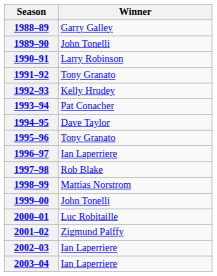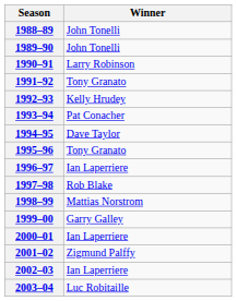 <table class="wikitable">
 <tr>
 <th scope="col" style="width:5em">Season</th>
 <th scope="col" style="width:15em">Winner</th>
 </tr>
 <tr>
 <th scope="row"><a href='#'>1988–89</a></th>
-<td><a href='#'>Garry Galley</a></td>
+<td><a href='#'>John Tonelli</a></td>
 </tr>
 <tr>
 <th scope="row"><a href='#'>1989–90</a></th>
 <td><a href='#'>John Tonelli</a></td>
 </tr>
 <tr>
 <th scope="row"><a href='#'>1990–91</a></th>
 <td><a href='#'>Larry Robinson</a></td>
 </tr>
 <tr>
 <th scope="row"><a href='#'>1991–92</a></th>
 <td><a href='#'>Tony Granato</a></td>
 </tr>
 <tr>
 <th scope="row"><a href='#'>1992–93</a></th>
 <td><a href='#'>Kelly Hrudey</a></td>
 </tr>
 <tr>
 <th scope="row"><a href='#'>1993–94</a></th>
 <td><a href='#'>Pat Conacher</a></td>
 </tr>
 <tr>
 <th scope="row"><a href='#'>1994–95</a></th>
 <td><a href='#'>Dave Taylor</a></td>
 </tr>
 <tr>
 <th scope="row"><a href='#'>1995–96</a></th>
 <td><a href='#'>Tony Granato</a></td>
 </tr>
 <tr>
 <th scope="row"><a href='#'>1996–97</a></th>
 <td><a href='#'>Ian Laperriere</a></td>
 </tr>
 <tr>
 <th scope="row"><a href='#'>1997–98</a></th>
 <td><a href='#'>Rob Blake</a></td>
 </tr>
 <tr>
 <th scope="row"><a href='#'>1998–99</a></th>
 <td><a href='#'>Mattias Norstrom</a></td>
 </tr>
 <tr>
 <th scope="row"><a href='#'>1999–00</a></th>
-<td><a href='#'>John Tonelli</a></td>
+<td><a href='#'>Garry Galley</a></td>
 </tr>
 <tr>
 <th scope="row"><a href='#'>2000–01</a></th>
-<td><a href='#'>Luc Robitaille</a></td>
+<td><a href='#'>Ian Laperriere</a></td>
 </tr>
 <tr>
 <th scope="row"><a href='#'>2001–02</a></th>
 <td><a href='#'>Zigmund Palffy</a></td>
 </tr>
 <tr>
 <th scope="row"><a href='#'>2002–03</a></th>
 <td><a href='#'>Ian Laperriere</a></td>
 </tr>
 <tr>
 <th scope="row"><a href='#'>2003–04</a></th>
-<td><a href='#'>Ian Laperriere</a></td>
+<td><a href='#'>Luc Robitaille</a></td>
 </tr>
 </table>
